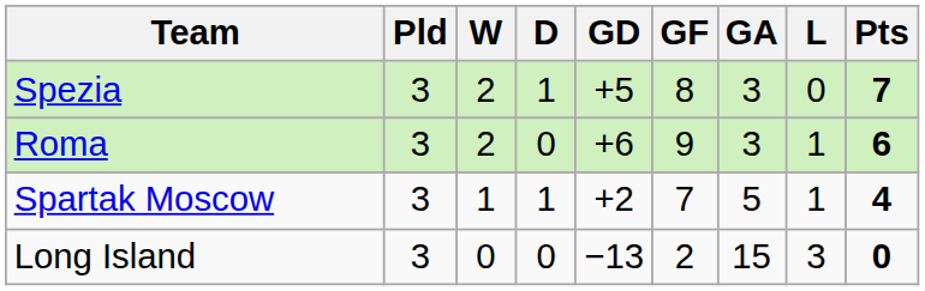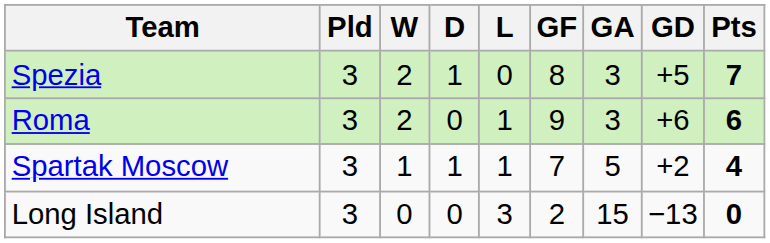 <table class=wikitable style="text-align:center">
 <tr>
 <th width=165>Team</th>
 <th width=20>Pld</th>
 <th width=20>W</th>
 <th width=20>D</th>
-<th width=20>GD</th>
+<th width=20>L</th>
 <th width=20>GF</th>
 <th width=20>GA</th>
-<th width=20>L</th>
+<th width=20>GD</th>
 <th width=20>Pts</th>
 </tr>
 <tr bgcolor=#d0f0c0>
 <td style="text-align:left"> <a href='#'>Spezia</a></td>
 <td>3</td>
 <td>2</td>
 <td>1</td>
-<td>+5</td>
+<td>0</td>
 <td>8</td>
 <td>3</td>
-<td>0</td>
+<td>+5</td>
 <td><strong>7</strong></td>
 </tr>
 <tr bgcolor=#d0f0c0>
 <td style="text-align:left"> <a href='#'>Roma</a></td>
 <td>3</td>
 <td>2</td>
 <td>0</td>
-<td>+6</td>
+<td>1</td>
 <td>9</td>
 <td>3</td>
-<td>1</td>
+<td>+6</td>
 <td><strong>6</strong></td>
 </tr>
 <tr>
 <td style="text-align:left"> <a href='#'>Spartak Moscow</a></td>
 <td>3</td>
 <td>1</td>
 <td>1</td>
-<td>+2</td>
+<td>1</td>
 <td>7</td>
 <td>5</td>
-<td>1</td>
+<td>+2</td>
 <td><strong>4</strong></td>
 </tr>
 <tr>
 <td style="text-align:left"> Long Island</td>
 <td>3</td>
 <td>0</td>
 <td>0</td>
-<td>−13</td>
+<td>3</td>
 <td>2</td>
 <td>15</td>
-<td>3</td>
+<td>−13</td>
 <td><strong>0</strong></td>
 </tr>
 </table>
